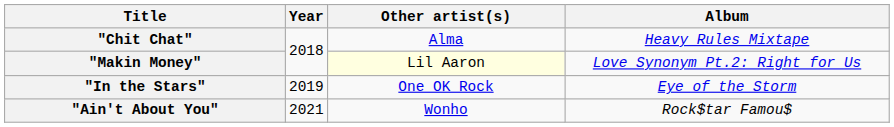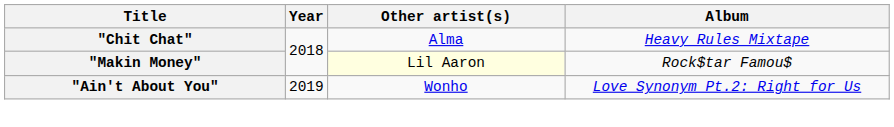 <table class="wikitable plainrowheaders" style="text-align:center;">
 <tr>
 <th scope="col" style="width:19em;">Title</th>
 <th scope="col" style="width:1em;">Year</th>
 <th scope="col" style="width:16em;">Other artist(s)</th>
 <th scope="col" style="width:22em;">Album</th>
 </tr>
 <tr>
 <th scope="row">"Chit Chat"</th>
 <td rowspan="2">2018</td>
 <td><a href='#'>Alma</a></td>
 <td><em><a href='#'>Heavy Rules Mixtape</a></em></td>
 </tr>
 <tr>
 <th scope="row">"Makin Money"</th>
 <td style="background: lightyellow;">Lil Aaron</td>
-<td><em><a href='#'>Love Synonym Pt.2: Right for Us</a></em></td>
-</tr>
-<tr>
-<th scope="row">"In the Stars"</th>
-<td>2019</td>
-<td><a href='#'>One OK Rock</a></td>
-<td><em><a href='#'>Eye of the Storm</a></em></td>
+<td><em>Rock$tar Famou$</em></td>
 </tr>
 <tr>
 <th scope="row">"Ain't About You"</th>
-<td>2021</td>
+<td>2019</td>
 <td><a href='#'>Wonho</a></td>
-<td><em>Rock$tar Famou$</em></td>
+<td><em><a href='#'>Love Synonym Pt.2: Right for Us</a></em></td>
 </tr>
 </table>
